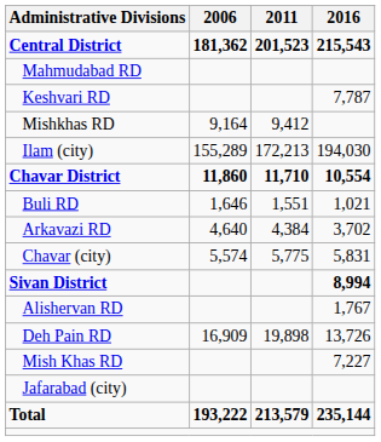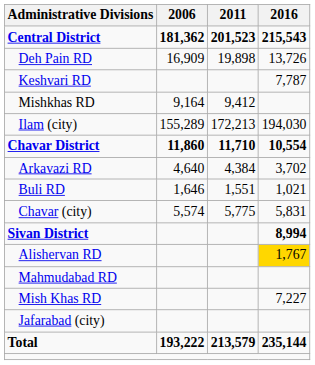 <table class="wikitable">
 <tr>
 <th>Administrative Divisions</th>
 <th>2006</th>
 <th>2011</th>
 <th>2016</th>
 </tr>
 <tr>
 <td><strong><a href='#'>Central District</a></strong></td>
 <td style="text-align: right;"><strong>181,362</strong></td>
 <td style="text-align: right;"><strong>201,523</strong></td>
 <td style="text-align: right;"><strong>215,543</strong></td>
 </tr>
 <tr>
-<td style="padding-left: 1em;"><a href='#'>Mahmudabad RD</a></td>
-<td style="text-align: right;"></td>
-<td style="text-align: right;"></td>
-<td style="text-align: right;"></td>
+<td style="padding-left: 1em;"><a href='#'>Deh Pain RD</a></td>
+<td style="text-align: right;">16,909</td>
+<td style="text-align: right;">19,898</td>
+<td style="text-align: right;">13,726</td>
 </tr>
 <tr>
 <td style="padding-left: 1em;"><a href='#'>Keshvari RD</a></td>
 <td style="text-align: right;"></td>
 <td style="text-align: right;"></td>
 <td style="text-align: right;">7,787</td>
 </tr>
 <tr>
 <td style="padding-left: 1em;">Mishkhas RD</td>
 <td style="text-align: right;">9,164</td>
 <td style="text-align: right;">9,412</td>
 <td style="text-align: right;"></td>
 </tr>
 <tr>
 <td style="padding-left: 1em;"><a href='#'>Ilam</a> (city)</td>
 <td style="text-align: right;">155,289</td>
 <td style="text-align: right;">172,213</td>
 <td style="text-align: right;">194,030</td>
 </tr>
 <tr>
 <td><strong><a href='#'>Chavar District</a></strong></td>
 <td style="text-align: right;"><strong>11,860</strong></td>
 <td style="text-align: right;"><strong>11,710</strong></td>
 <td style="text-align: right;"><strong>10,554</strong></td>
 </tr>
 <tr>
+<td style="padding-left: 1em;"><a href='#'>Arkavazi RD</a></td>
+<td style="text-align: right;">4,640</td>
+<td style="text-align: right;">4,384</td>
+<td style="text-align: right;">3,702</td>
+</tr>
+<tr>
 <td style="padding-left: 1em;"><a href='#'>Buli RD</a></td>
 <td style="text-align: right;">1,646</td>
 <td style="text-align: right;">1,551</td>
 <td style="text-align: right;">1,021</td>
-</tr>
-<tr>
-<td style="padding-left: 1em;"><a href='#'>Arkavazi RD</a></td>
-<td style="text-align: right;">4,640</td>
-<td style="text-align: right;">4,384</td>
-<td style="text-align: right;">3,702</td>
 </tr>
 <tr>
 <td style="padding-left: 1em;"><a href='#'>Chavar</a> (city)</td>
 <td style="text-align: right;">5,574</td>
 <td style="text-align: right;">5,775</td>
 <td style="text-align: right;">5,831</td>
 </tr>
 <tr>
 <td><strong><a href='#'>Sivan District</a></strong></td>
 <td style="text-align: right;"></td>
 <td style="text-align: right;"></td>
 <td style="text-align: right;"><strong>8,994</strong></td>
 </tr>
 <tr>
 <td style="padding-left: 1em;"><a href='#'>Alishervan RD</a></td>
 <td style="text-align: right;"></td>
 <td style="text-align: right;"></td>
-<td style="text-align: right;">1,767</td>
+<td style="background: gold; text-align: right;">1,767</td>
 </tr>
 <tr>
-<td style="padding-left: 1em;"><a href='#'>Deh Pain RD</a></td>
-<td style="text-align: right;">16,909</td>
-<td style="text-align: right;">19,898</td>
-<td style="text-align: right;">13,726</td>
+<td style="padding-left: 1em;"><a href='#'>Mahmudabad RD</a></td>
+<td style="text-align: right;"></td>
+<td style="text-align: right;"></td>
+<td style="text-align: right;"></td>
 </tr>
 <tr>
 <td style="padding-left: 1em;"><a href='#'>Mish Khas RD</a></td>
 <td style="text-align: right;"></td>
 <td style="text-align: right;"></td>
 <td style="text-align: right;">7,227</td>
 </tr>
 <tr>
 <td style="padding-left: 1em;"><a href='#'>Jafarabad</a> (city)</td>
 <td style="text-align: right;"></td>
 <td style="text-align: right;"></td>
 <td style="text-align: right;"></td>
 </tr>
 <tr>
 <td><strong>Total</strong></td>
 <td style="text-align: right;"><strong>193,222</strong></td>
 <td style="text-align: right;"><strong>213,579</strong></td>
 <td style="text-align: right;"><strong>235,144</strong></td>
 </tr>
 <tr>
 <td colspan=4></td>
 </tr>
 </table>
